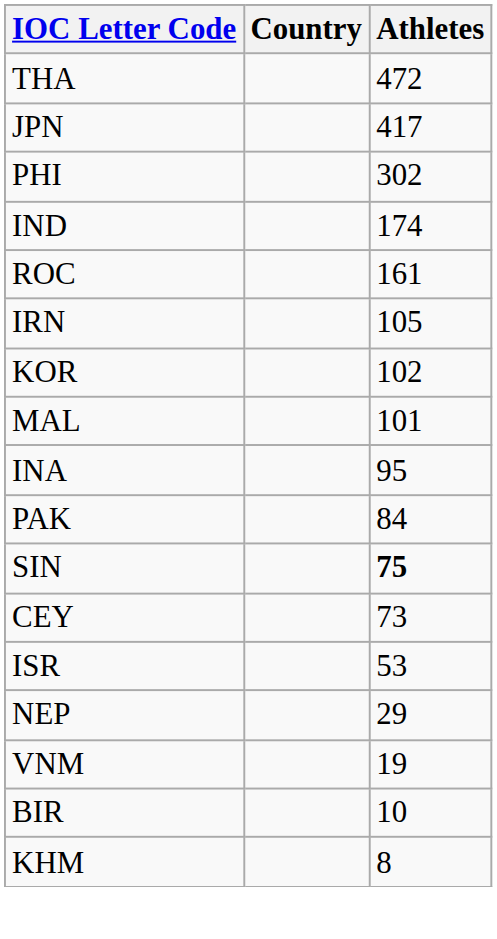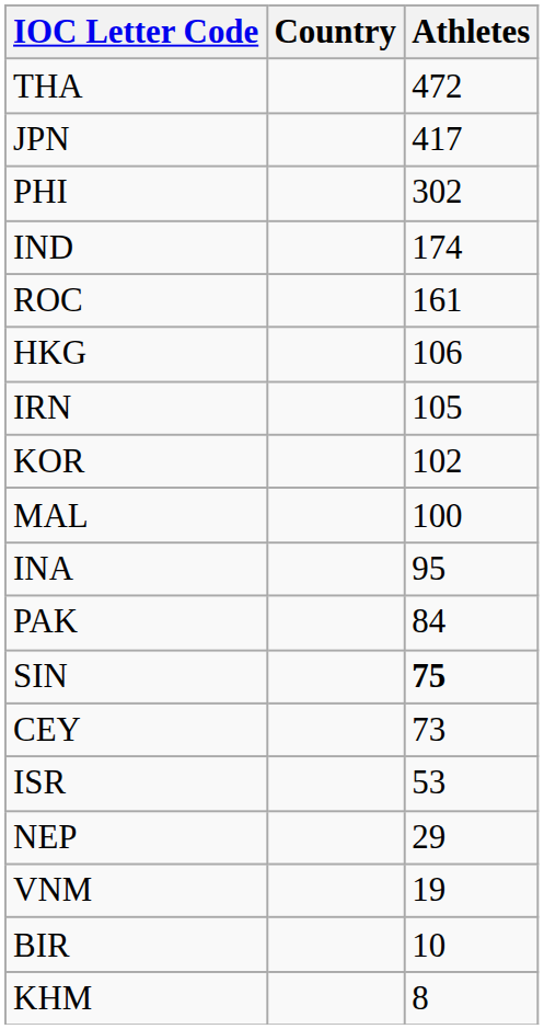 <table class="wikitable collapsible collapsed sortable" style="border:0;">
 <tr>
 <th><a href='#'>IOC Letter Code</a></th>
 <th>Country</th>
 <th>Athletes</th>
 </tr>
 <tr>
 <td>THA</td>
 <td></td>
 <td>472</td>
 </tr>
 <tr>
 <td>JPN</td>
 <td></td>
 <td>417</td>
 </tr>
 <tr>
 <td>PHI</td>
 <td></td>
 <td>302</td>
 </tr>
 <tr>
 <td>IND</td>
 <td></td>
 <td>174</td>
 </tr>
 <tr>
 <td>ROC</td>
 <td></td>
 <td>161</td>
 </tr>
 <tr>
+<td>HKG</td>
+<td></td>
+<td>106</td>
+</tr>
+<tr>
 <td>IRN</td>
 <td></td>
 <td>105</td>
 </tr>
 <tr>
 <td>KOR</td>
 <td></td>
 <td>102</td>
 </tr>
 <tr>
 <td>MAL</td>
 <td></td>
-<td>101</td>
+<td>100</td>
 </tr>
 <tr>
 <td>INA</td>
 <td></td>
 <td>95</td>
 </tr>
 <tr>
 <td>PAK</td>
 <td></td>
 <td>84</td>
 </tr>
 <tr>
 <td>SIN</td>
 <td></td>
 <td><strong>75</strong></td>
 </tr>
 <tr>
 <td>CEY</td>
 <td></td>
 <td>73</td>
 </tr>
 <tr>
 <td>ISR</td>
 <td></td>
 <td>53</td>
 </tr>
 <tr>
 <td>NEP</td>
 <td></td>
 <td>29</td>
 </tr>
 <tr>
 <td>VNM</td>
 <td></td>
 <td>19</td>
 </tr>
 <tr>
 <td>BIR</td>
 <td></td>
 <td>10</td>
 </tr>
 <tr>
 <td>KHM</td>
 <td></td>
 <td>8</td>
 </tr>
 <tr>
 </tr>
 </table>
